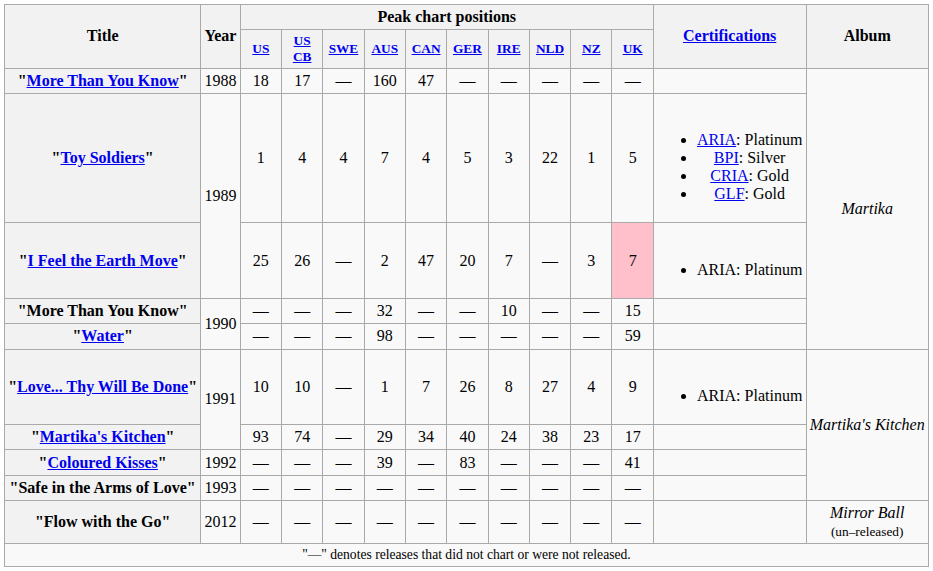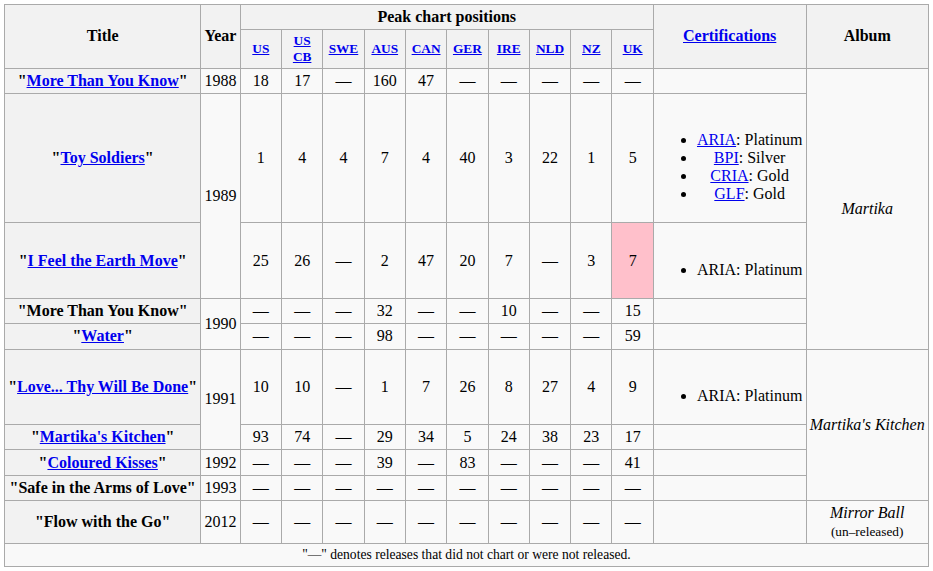 <table class="wikitable plainrowheaders" style="text-align:center;">
 <tr>
 <th rowspan="2">Title</th>
 <th rowspan="2">Year</th>
 <th colspan="10">Peak chart positions</th>
 <th rowspan="2"><a href='#'>Certifications</a></th>
 <th rowspan="2">Album</th>
 </tr>
 <tr style="font-size:smaller;">
 <th width="35"><a href='#'>US</a><br></th>
 <th width="35"><a href='#'>US CB</a><br></th>
 <th width="35"><a href='#'>SWE</a><br></th>
 <th width="35"><a href='#'>AUS</a><br></th>
 <th width="35"><a href='#'>CAN</a><br></th>
 <th width="35"><a href='#'>GER</a><br></th>
 <th width="35"><a href='#'>IRE</a><br></th>
 <th width="35"><a href='#'>NLD</a><br></th>
 <th width="35"><a href='#'>NZ</a><br></th>
 <th width="35"><a href='#'>UK</a><br></th>
 </tr>
 <tr>
 <th scope="row">"<a href='#'>More Than You Know</a>"</th>
 <td>1988</td>
 <td>18</td>
 <td>17</td>
 <td>—</td>
 <td>160</td>
 <td>47</td>
 <td>—</td>
 <td>—</td>
 <td>—</td>
 <td>—</td>
 <td>—</td>
 <td></td>
 <td align="centre" rowspan="5"><em>Martika</em></td>
 </tr>
 <tr>
 <th scope="row">"<a href='#'>Toy Soldiers</a>"</th>
 <td rowspan="2">1989</td>
 <td>1</td>
 <td>4</td>
 <td>4</td>
 <td>7</td>
 <td>4</td>
-<td>5</td>
+<td>40</td>
 <td>3</td>
 <td>22</td>
 <td>1</td>
 <td>5</td>
 <td><br><ul><li><a href='#'>ARIA</a>: Platinum</li><li><a href='#'>BPI</a>: Silver</li><li><a href='#'>CRIA</a>: Gold</li><li><a href='#'>GLF</a>: Gold</li></ul></td>
 </tr>
 <tr>
 <th scope="row">"<a href='#'>I Feel the Earth Move</a>"</th>
 <td>25</td>
 <td>26</td>
 <td>—</td>
 <td>2</td>
 <td>47</td>
 <td>20</td>
 <td>7</td>
 <td>—</td>
 <td>3</td>
 <td style="background: pink;">7</td>
 <td><br><ul><li>ARIA: Platinum</li></ul></td>
 </tr>
 <tr>
 <th scope="row">"More Than You Know" </th>
 <td rowspan="2">1990</td>
 <td>—</td>
 <td>—</td>
 <td>—</td>
 <td>32</td>
 <td>—</td>
 <td>—</td>
 <td>10</td>
 <td>—</td>
 <td>—</td>
 <td>15</td>
 <td></td>
 </tr>
 <tr>
 <th scope="row">"<a href='#'>Water</a>"</th>
 <td>—</td>
 <td>—</td>
 <td>—</td>
 <td>98</td>
 <td>—</td>
 <td>—</td>
 <td>—</td>
 <td>—</td>
 <td>—</td>
 <td>59</td>
 <td></td>
 </tr>
 <tr>
 <th scope="row">"<a href='#'>Love... Thy Will Be Done</a>"</th>
 <td rowspan="2">1991</td>
 <td>10</td>
 <td>10</td>
 <td>—</td>
 <td>1</td>
 <td>7</td>
 <td>26</td>
 <td>8</td>
 <td>27</td>
 <td>4</td>
 <td>9</td>
 <td><br><ul><li>ARIA: Platinum</li></ul></td>
 <td align="left" rowspan="4"><em>Martika's Kitchen</em></td>
 </tr>
 <tr>
 <th scope="row">"<a href='#'>Martika's Kitchen</a>"</th>
 <td>93</td>
 <td>74</td>
 <td>—</td>
 <td>29</td>
 <td>34</td>
-<td>40</td>
+<td>5</td>
 <td>24</td>
 <td>38</td>
 <td>23</td>
 <td>17</td>
 <td></td>
 </tr>
 <tr>
 <th scope="row">"<a href='#'>Coloured Kisses</a>"</th>
 <td>1992</td>
 <td>—</td>
 <td>—</td>
 <td>—</td>
 <td>39</td>
 <td>—</td>
 <td>83</td>
 <td>—</td>
 <td>—</td>
 <td>—</td>
 <td>41</td>
 <td></td>
 </tr>
 <tr>
 <th scope="row">"Safe in the Arms of Love"</th>
 <td rowspan="1">1993</td>
 <td>—</td>
 <td>—</td>
 <td>—</td>
 <td>—</td>
 <td>—</td>
 <td>—</td>
 <td>—</td>
 <td>—</td>
 <td>—</td>
 <td>—</td>
 <td></td>
 </tr>
 <tr>
 <th scope="row">"Flow with the Go"</th>
 <td>2012</td>
 <td>—</td>
 <td>—</td>
 <td>—</td>
 <td>—</td>
 <td>—</td>
 <td>—</td>
 <td>—</td>
 <td>—</td>
 <td>—</td>
 <td>—</td>
 <td></td>
 <td><em>Mirror Ball</em> <br><small>(un–released)</small></td>
 </tr>
 <tr>
 <td colspan="14" style="font-size:85%">"—" denotes releases that did not chart or were not released.</td>
 </tr>
 </table>
